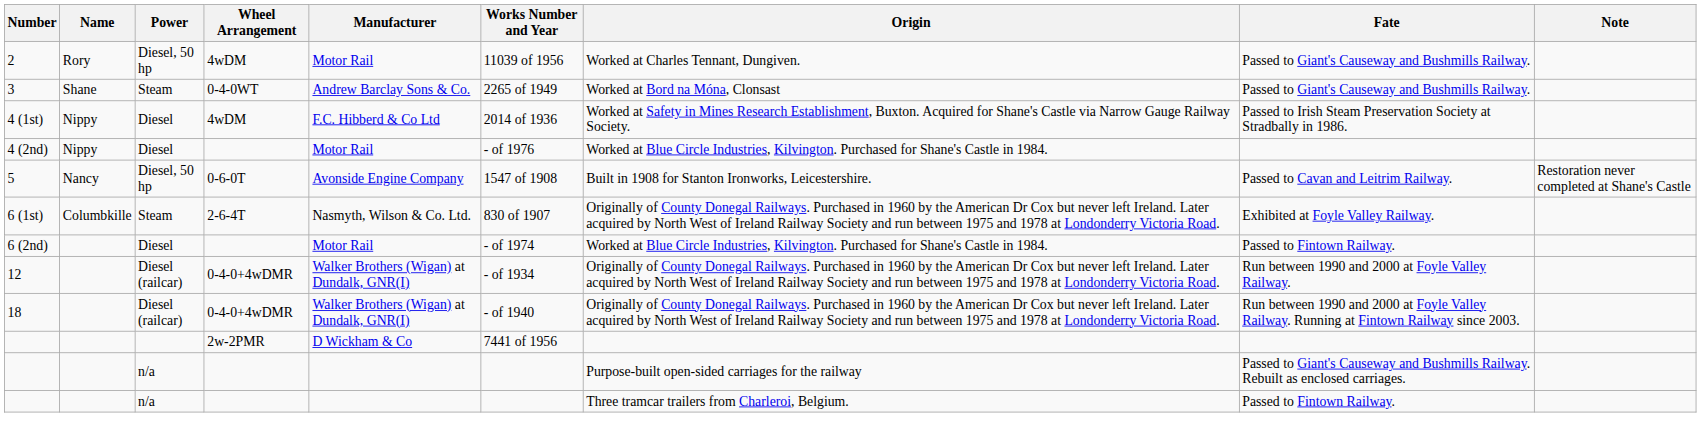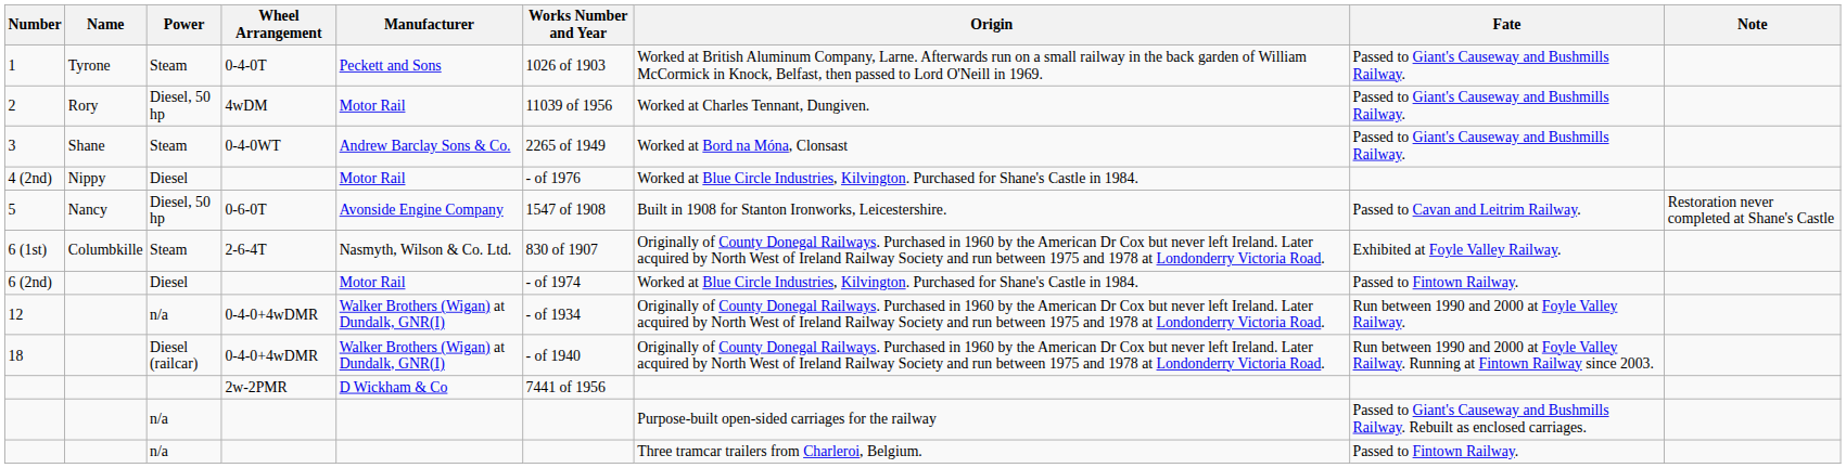 <table class="wikitable mw-collapsible mw-collapsed">
 <tr>
 <th>Number</th>
 <th>Name</th>
 <th>Power</th>
 <th>Wheel Arrangement</th>
 <th>Manufacturer</th>
 <th>Works Number and Year</th>
 <th>Origin</th>
 <th>Fate</th>
 <th>Note</th>
+</tr>
+<tr>
+<td>1</td>
+<td>Tyrone</td>
+<td>Steam</td>
+<td>0-4-0T</td>
+<td><a href='#'>Peckett and Sons</a></td>
+<td>1026 of 1903</td>
+<td>Worked at British Aluminum Company, Larne. Afterwards run on a small railway in the back garden of William McCormick in Knock, Belfast, then passed to Lord O'Neill in 1969.</td>
+<td>Passed to <a href='#'>Giant's Causeway and Bushmills Railway</a>.</td>
+<td></td>
 </tr>
 <tr>
 <td>2</td>
 <td>Rory</td>
 <td>Diesel, 50 hp</td>
 <td>4wDM</td>
 <td><a href='#'>Motor Rail</a></td>
 <td>11039 of 1956</td>
 <td>Worked at Charles Tennant, Dungiven.</td>
 <td>Passed to <a href='#'>Giant's Causeway and Bushmills Railway</a>.</td>
 <td></td>
 </tr>
 <tr>
 <td>3</td>
 <td>Shane</td>
 <td>Steam</td>
 <td>0-4-0WT</td>
 <td><a href='#'>Andrew Barclay Sons & Co.</a></td>
 <td>2265 of 1949</td>
 <td>Worked at <a href='#'>Bord na Móna</a>, Clonsast</td>
 <td>Passed to <a href='#'>Giant's Causeway and Bushmills Railway</a>.</td>
-<td></td>
-</tr>
-<tr>
-<td>4 (1st)</td>
-<td>Nippy</td>
-<td>Diesel</td>
-<td>4wDM</td>
-<td><a href='#'>F.C. Hibberd & Co Ltd</a></td>
-<td>2014 of 1936</td>
-<td>Worked at <a href='#'>Safety in Mines Research Establishment</a>, Buxton. Acquired for Shane's Castle via Narrow Gauge Railway Society.</td>
-<td>Passed to Irish Steam Preservation Society at Stradbally in 1986.</td>
 <td></td>
 </tr>
 <tr>
 <td>4 (2nd)</td>
 <td>Nippy</td>
 <td>Diesel</td>
 <td></td>
 <td><a href='#'>Motor Rail</a></td>
 <td>- of 1976</td>
 <td>Worked at <a href='#'>Blue Circle Industries</a>, <a href='#'>Kilvington</a>. Purchased for Shane's Castle in 1984.</td>
 <td></td>
 <td></td>
 </tr>
 <tr>
 <td>5</td>
 <td>Nancy</td>
 <td>Diesel, 50 hp</td>
 <td>0-6-0T</td>
 <td><a href='#'>Avonside Engine Company</a></td>
 <td>1547 of 1908</td>
 <td>Built in 1908 for Stanton Ironworks, Leicestershire.</td>
 <td>Passed to <a href='#'>Cavan and Leitrim Railway</a>.</td>
 <td>Restoration never completed at Shane's Castle</td>
 </tr>
 <tr>
 <td>6 (1st)</td>
 <td>Columbkille</td>
 <td>Steam</td>
 <td>2-6-4T</td>
 <td>Nasmyth, Wilson & Co. Ltd.</td>
 <td>830 of 1907</td>
 <td>Originally of <a href='#'>County Donegal Railways</a>. Purchased in 1960 by the American Dr Cox but never left Ireland. Later acquired by North West of Ireland Railway Society and run between 1975 and 1978 at <a href='#'>Londonderry Victoria Road</a>.</td>
 <td>Exhibited at <a href='#'>Foyle Valley Railway</a>.</td>
 <td></td>
 </tr>
 <tr>
 <td>6 (2nd)</td>
 <td></td>
 <td>Diesel</td>
 <td></td>
 <td><a href='#'>Motor Rail</a></td>
 <td>- of 1974</td>
 <td>Worked at <a href='#'>Blue Circle Industries</a>, <a href='#'>Kilvington</a>. Purchased for Shane's Castle in 1984.</td>
 <td>Passed to <a href='#'>Fintown Railway</a>.</td>
 <td></td>
 </tr>
 <tr>
 <td>12</td>
 <td></td>
-<td>Diesel (railcar)</td>
+<td>n/a</td>
 <td>0-4-0+4wDMR</td>
 <td><a href='#'>Walker Brothers (Wigan)</a> at <a href='#'>Dundalk, GNR(I)</a></td>
 <td>- of 1934</td>
 <td>Originally of <a href='#'>County Donegal Railways</a>. Purchased in 1960 by the American Dr Cox but never left Ireland. Later acquired by North West of Ireland Railway Society and run between 1975 and 1978 at <a href='#'>Londonderry Victoria Road</a>.</td>
 <td>Run between 1990 and 2000 at <a href='#'>Foyle Valley Railway</a>.</td>
 <td></td>
 </tr>
 <tr>
 <td>18</td>
 <td></td>
 <td>Diesel (railcar)</td>
 <td>0-4-0+4wDMR</td>
 <td><a href='#'>Walker Brothers (Wigan)</a> at <a href='#'>Dundalk, GNR(I)</a></td>
 <td>- of 1940</td>
 <td>Originally of <a href='#'>County Donegal Railways</a>. Purchased in 1960 by the American Dr Cox but never left Ireland. Later acquired by North West of Ireland Railway Society and run between 1975 and 1978 at <a href='#'>Londonderry Victoria Road</a>.</td>
 <td>Run between 1990 and 2000 at <a href='#'>Foyle Valley Railway</a>. Running at <a href='#'>Fintown Railway</a> since 2003.</td>
 <td></td>
 </tr>
 <tr>
 <td></td>
 <td></td>
 <td></td>
 <td>2w-2PMR</td>
 <td><a href='#'>D Wickham & Co</a></td>
 <td>7441 of 1956</td>
 <td></td>
 <td></td>
 <td></td>
 </tr>
 <tr>
 <td></td>
 <td></td>
 <td>n/a</td>
 <td></td>
 <td></td>
 <td></td>
 <td>Purpose-built open-sided carriages for the railway</td>
 <td>Passed to <a href='#'>Giant's Causeway and Bushmills Railway</a>. Rebuilt as enclosed carriages.</td>
 <td></td>
 </tr>
 <tr>
 <td></td>
 <td></td>
 <td>n/a</td>
 <td></td>
 <td></td>
 <td></td>
 <td>Three tramcar trailers from <a href='#'>Charleroi</a>, Belgium.</td>
 <td>Passed to <a href='#'>Fintown Railway</a>.</td>
 <td></td>
 </tr>
 </table>
